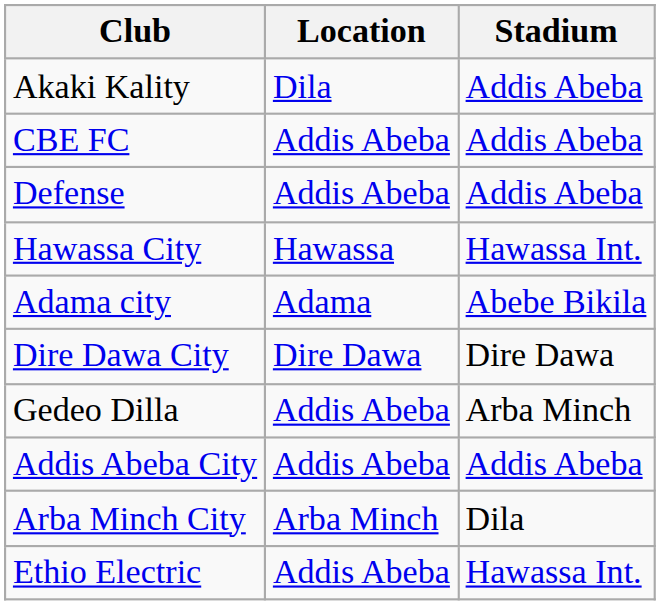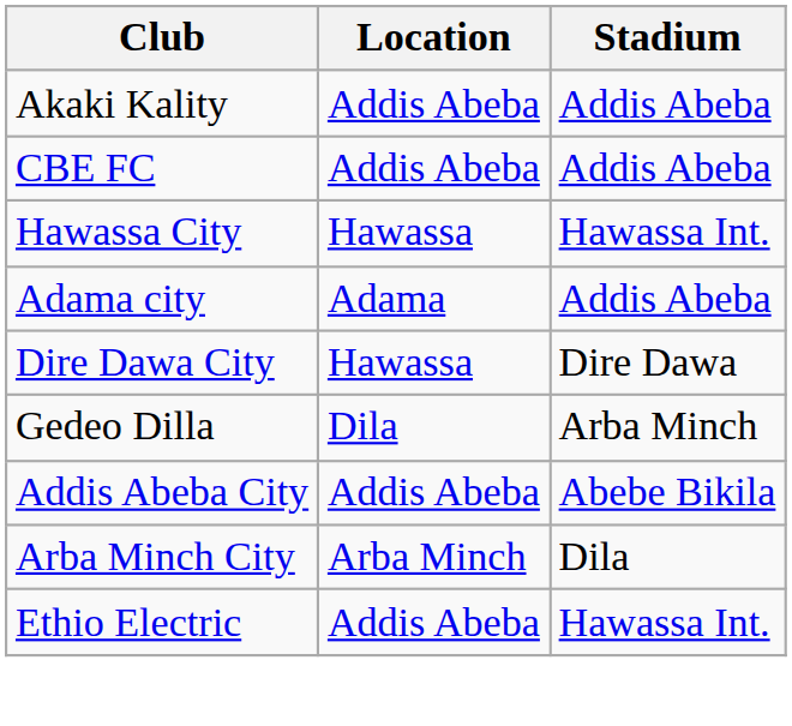 <table class="wikitable sortable">
 <tr>
 <th>Club</th>
 <th>Location</th>
 <th>Stadium</th>
 </tr>
 <tr>
 <td>Akaki Kality</td>
-<td><a href='#'>Dila</a></td>
+<td><a href='#'>Addis Abeba</a></td>
 <td><a href='#'>Addis Abeba</a></td>
 </tr>
 <tr>
 <td><a href='#'>CBE FC</a></td>
-<td><a href='#'>Addis Abeba</a></td>
-<td><a href='#'>Addis Abeba</a></td>
-</tr>
-<tr>
-<td><a href='#'>Defense</a></td>
 <td><a href='#'>Addis Abeba</a></td>
 <td><a href='#'>Addis Abeba</a></td>
 </tr>
 <tr>
 <td><a href='#'>Hawassa City</a></td>
 <td><a href='#'>Hawassa</a></td>
 <td><a href='#'>Hawassa Int.</a></td>
 </tr>
 <tr>
 <td><a href='#'>Adama city</a></td>
 <td><a href='#'>Adama</a></td>
-<td><a href='#'>Abebe Bikila</a></td>
+<td><a href='#'>Addis Abeba</a></td>
 </tr>
 <tr>
 <td><a href='#'>Dire Dawa City</a></td>
-<td><a href='#'>Dire Dawa</a></td>
+<td><a href='#'>Hawassa</a></td>
 <td>Dire Dawa</td>
 </tr>
 <tr>
 <td>Gedeo Dilla</td>
-<td><a href='#'>Addis Abeba</a></td>
+<td><a href='#'>Dila</a></td>
 <td>Arba Minch</td>
 </tr>
 <tr>
 <td><a href='#'>Addis Abeba City</a></td>
 <td><a href='#'>Addis Abeba</a></td>
-<td><a href='#'>Addis Abeba</a></td>
+<td><a href='#'>Abebe Bikila</a></td>
 </tr>
 <tr>
 <td><a href='#'>Arba Minch City</a></td>
 <td><a href='#'>Arba Minch</a></td>
 <td>Dila</td>
 </tr>
 <tr>
 <td><a href='#'>Ethio Electric</a></td>
 <td><a href='#'>Addis Abeba</a></td>
 <td><a href='#'>Hawassa Int.</a></td>
 </tr>
 </table>
